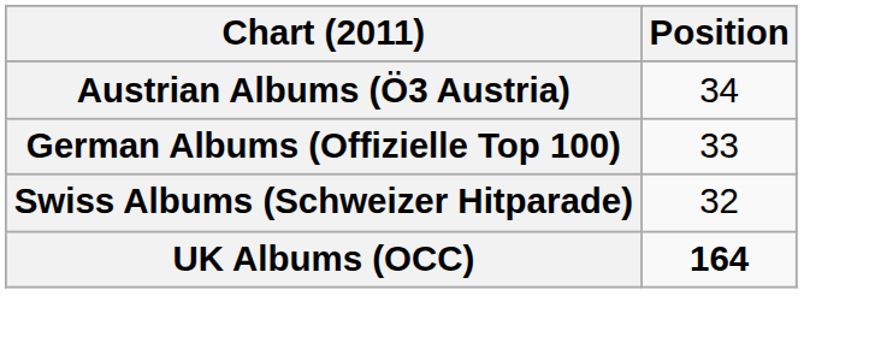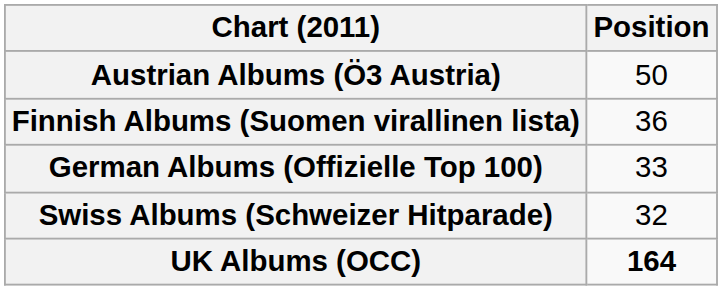 <table class="wikitable sortable plainrowheaders" style="text-align:center">
 <tr>
 <th scope="col">Chart (2011)</th>
 <th scope="col">Position</th>
 </tr>
 <tr>
 <th scope="row">Austrian Albums (Ö3 Austria)</th>
-<td>34</td>
+<td>50</td>
+</tr>
+<tr>
+<th scope="row">Finnish Albums (Suomen virallinen lista)</th>
+<td>36</td>
 </tr>
 <tr>
 <th scope="row">German Albums (Offizielle Top 100)</th>
 <td>33</td>
 </tr>
 <tr>
 <th scope="row">Swiss Albums (Schweizer Hitparade)</th>
 <td>32</td>
 </tr>
 <tr>
 <th scope="row">UK Albums (OCC)</th>
 <td><strong>164</strong></td>
 </tr>
 </table>
